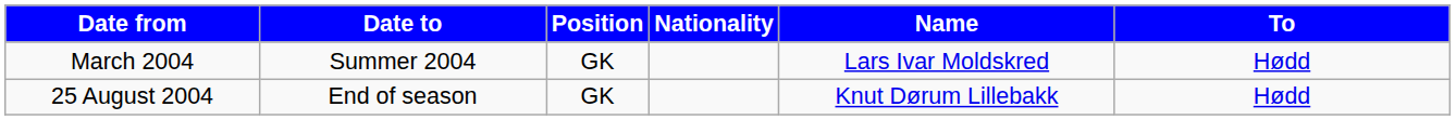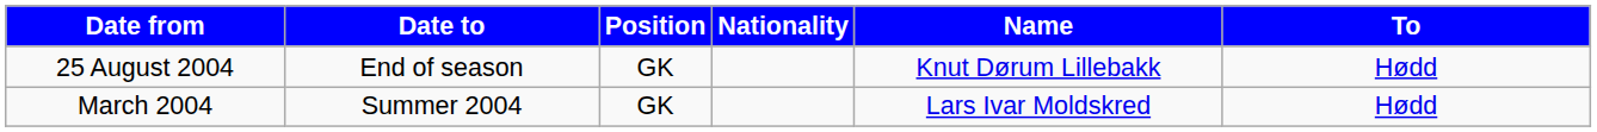 <table class="wikitable"  style="text-align:center; font-size:90%; ">
 <tr>
 <th style="background:#00f; color:white; width:150px;">Date from</th>
 <th style="background:#00f; color:white; width:170px;">Date to</th>
 <th style="background:#00f; color:white; width:55px;">Position</th>
 <th style="background:#00f; color:white; width:55px;">Nationality</th>
 <th style="background:#00f; color:white; width:200px;">Name</th>
 <th style="background:#00f; color:white; width:200px;">To</th>
 </tr>
 <tr>
+<td>25 August 2004</td>
+<td>End of season</td>
+<td>GK</td>
+<td></td>
+<td><a href='#'>Knut Dørum Lillebakk</a></td>
+<td> <a href='#'>Hødd</a></td>
+</tr>
+<tr>
 <td>March 2004</td>
 <td>Summer 2004</td>
 <td>GK</td>
 <td></td>
 <td><a href='#'>Lars Ivar Moldskred</a></td>
 <td> <a href='#'>Hødd</a></td>
 </tr>
-<tr>
-<td>25 August 2004</td>
-<td>End of season</td>
-<td>GK</td>
-<td></td>
-<td><a href='#'>Knut Dørum Lillebakk</a></td>
-<td> <a href='#'>Hødd</a></td>
-</tr>
 </table>
